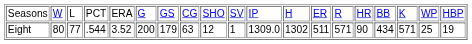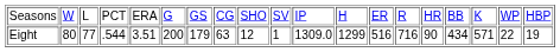 <table border="1" cellpadding="2">
 <tr>
 <td>Seasons</td>
 <td><a href='#'>W</a></td>
 <td>L</td>
 <td>PCT</td>
 <td>ERA</td>
 <td><a href='#'>G</a></td>
 <td><a href='#'>GS</a></td>
 <td><a href='#'>CG</a></td>
 <td><a href='#'>SHO</a></td>
 <td><a href='#'>SV</a></td>
 <td><a href='#'>IP</a></td>
 <td><a href='#'>H</a></td>
 <td><a href='#'>ER</a></td>
 <td><a href='#'>R</a></td>
 <td><a href='#'>HR</a></td>
 <td><a href='#'>BB</a></td>
 <td><a href='#'>K</a></td>
 <td><a href='#'>WP</a></td>
 <td><a href='#'>HBP</a></td>
 </tr>
 <tr>
 <td>Eight</td>
 <td>80</td>
 <td>77</td>
 <td>.544</td>
-<td>3.52</td>
+<td>3.51</td>
 <td>200</td>
 <td>179</td>
 <td>63</td>
 <td>12</td>
 <td>1</td>
 <td>1309.0</td>
-<td>1302</td>
-<td>511</td>
-<td>571</td>
+<td>1299</td>
+<td>516</td>
+<td>716</td>
 <td>90</td>
 <td>434</td>
 <td>571</td>
-<td>25</td>
+<td>22</td>
 <td>19</td>
 </tr>
 </table>
